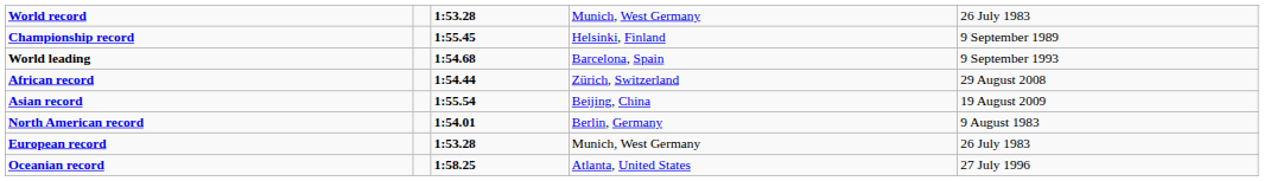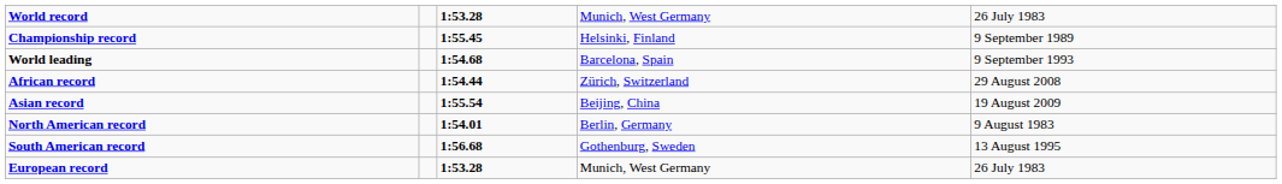 <table class="wikitable" width=75%>
 <tr>
 <td><strong><a href='#'>World record</a></strong></td>
 <td></td>
 <td><strong>1:53.28</strong></td>
 <td><a href='#'>Munich</a>, <a href='#'>West Germany</a></td>
 <td>26 July 1983</td>
 </tr>
 <tr>
 <td><strong><a href='#'>Championship record</a></strong></td>
 <td></td>
 <td><strong>1:55.45</strong></td>
 <td><a href='#'>Helsinki</a>, <a href='#'>Finland</a></td>
 <td>9 September 1989</td>
 </tr>
 <tr>
 <td><strong>World leading</strong></td>
 <td></td>
 <td><strong>1:54.68</strong></td>
 <td><a href='#'>Barcelona</a>, <a href='#'>Spain</a></td>
 <td>9 September 1993</td>
 </tr>
 <tr>
 <td><strong><a href='#'>African record</a></strong></td>
 <td></td>
 <td><strong>1:54.44</strong></td>
 <td><a href='#'>Zürich</a>, <a href='#'>Switzerland</a></td>
 <td>29 August 2008</td>
 </tr>
 <tr>
 <td><strong><a href='#'>Asian record</a></strong></td>
 <td></td>
 <td><strong>1:55.54</strong></td>
 <td><a href='#'>Beijing</a>, <a href='#'>China</a></td>
 <td>19 August 2009</td>
 </tr>
 <tr>
 <td><strong><a href='#'>North American record</a></strong></td>
 <td></td>
 <td><strong>1:54.01</strong></td>
 <td><a href='#'>Berlin</a>, <a href='#'>Germany</a></td>
 <td>9 August 1983</td>
 </tr>
 <tr>
+<td><strong><a href='#'>South American record</a></strong></td>
+<td></td>
+<td><strong>1:56.68</strong></td>
+<td><a href='#'>Gothenburg</a>, <a href='#'>Sweden</a></td>
+<td>13 August 1995</td>
+</tr>
+<tr>
 <td><strong><a href='#'>European record</a></strong></td>
 <td></td>
 <td><strong>1:53.28</strong></td>
 <td>Munich, West Germany</td>
 <td>26 July 1983</td>
 </tr>
-<tr>
-<td><strong><a href='#'>Oceanian record</a></strong></td>
-<td></td>
-<td><strong>1:58.25</strong></td>
-<td><a href='#'>Atlanta</a>, <a href='#'>United States</a></td>
-<td>27 July 1996</td>
-</tr>
 </table>
